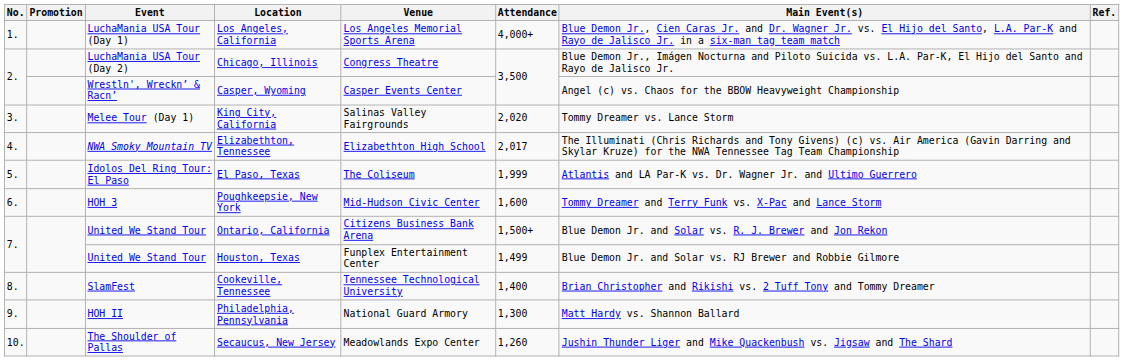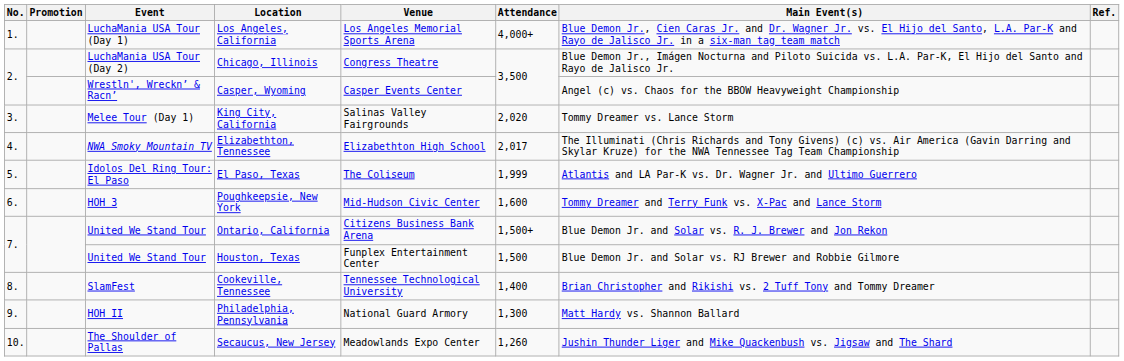 <table class="wikitable sortable" style="font-size:85%;">
 <tr>
 <th>No.</th>
 <th>Promotion</th>
 <th>Event</th>
 <th>Location</th>
 <th>Venue</th>
 <th>Attendance</th>
 <th class=unsortable>Main Event(s)</th>
 <th class=unsortable>Ref.</th>
 </tr>
 <tr>
 <td>1.</td>
 <td></td>
 <td><a href='#'>LuchaMania USA Tour</a> (Day 1) <br> </td>
 <td><a href='#'>Los Angeles, California</a></td>
 <td><a href='#'>Los Angeles Memorial Sports Arena</a></td>
 <td>4,000+</td>
 <td><a href='#'>Blue Demon Jr.</a>, <a href='#'>Cien Caras Jr.</a> and <a href='#'>Dr. Wagner Jr.</a> vs. <a href='#'>El Hijo del Santo</a>, <a href='#'>L.A. Par-K</a> and <a href='#'>Rayo de Jalisco Jr.</a> in a <a href='#'>six-man tag team match</a></td>
 <td></td>
 </tr>
 <tr>
 <td rowspan=2>2.</td>
 <td></td>
 <td><a href='#'>LuchaMania USA Tour</a> (Day 2) <br> </td>
 <td><a href='#'>Chicago, Illinois</a></td>
 <td><a href='#'>Congress Theatre</a></td>
 <td rowspan=2>3,500</td>
 <td>Blue Demon Jr., Imágen Nocturna and Piloto Suicida vs. L.A. Par-K, El Hijo del Santo and Rayo de Jalisco Jr.</td>
 <td></td>
 </tr>
 <tr>
 <td></td>
 <td><a href='#'>Wrestln', Wreckn’ & Racn’</a> <br> </td>
 <td><a href='#'>Casper, Wyoming</a></td>
 <td><a href='#'>Casper Events Center</a></td>
 <td>Angel (c) vs. Chaos for the BBOW Heavyweight Championship</td>
 <td></td>
 </tr>
 <tr>
 <td>3.</td>
 <td></td>
 <td><a href='#'>Melee Tour</a> (Day 1) <br> </td>
 <td><a href='#'>King City, California</a></td>
 <td>Salinas Valley Fairgrounds</td>
 <td>2,020</td>
 <td>Tommy Dreamer vs. Lance Storm</td>
 <td></td>
 </tr>
 <tr>
 <td>4.</td>
 <td></td>
 <td><em><a href='#'>NWA Smoky Mountain TV</a></em> <br> </td>
 <td><a href='#'>Elizabethton, Tennessee</a></td>
 <td><a href='#'>Elizabethton High School</a></td>
 <td>2,017</td>
 <td>The Illuminati (Chris Richards and Tony Givens) (c) vs. Air America (Gavin Darring and Skylar Kruze) for the NWA Tennessee Tag Team Championship</td>
 <td></td>
 </tr>
 <tr>
 <td>5.</td>
 <td></td>
 <td><a href='#'>Idolos Del Ring Tour: El Paso</a> <br> </td>
 <td><a href='#'>El Paso, Texas</a></td>
 <td><a href='#'>The Coliseum</a></td>
 <td>1,999</td>
 <td><a href='#'>Atlantis</a> and LA Par-K vs. Dr. Wagner Jr. and <a href='#'>Ultimo Guerrero</a></td>
 <td></td>
 </tr>
 <tr>
 <td>6.</td>
 <td></td>
 <td><a href='#'>HOH 3</a> <br> </td>
 <td><a href='#'>Poughkeepsie, New York</a></td>
 <td><a href='#'>Mid-Hudson Civic Center</a></td>
 <td>1,600</td>
 <td><a href='#'>Tommy Dreamer</a> and <a href='#'>Terry Funk</a> vs. <a href='#'>X-Pac</a> and <a href='#'>Lance Storm</a></td>
 <td></td>
 </tr>
 <tr>
 <td rowspan=2>7.</td>
 <td rowspan=2></td>
 <td><a href='#'>United We Stand Tour</a> <br> </td>
 <td><a href='#'>Ontario, California</a></td>
 <td><a href='#'>Citizens Business Bank Arena</a></td>
 <td>1,500+</td>
 <td>Blue Demon Jr. and <a href='#'>Solar</a> vs. <a href='#'>R. J. Brewer</a> and <a href='#'>Jon Rekon</a></td>
 <td></td>
 </tr>
 <tr>
 <td><a href='#'>United We Stand Tour</a> <br> </td>
 <td><a href='#'>Houston, Texas</a></td>
 <td>Funplex Entertainment Center</td>
-<td>1,499</td>
+<td>1,500</td>
 <td>Blue Demon Jr. and Solar vs. RJ Brewer and Robbie Gilmore</td>
 <td></td>
 </tr>
 <tr>
 <td>8.</td>
 <td></td>
 <td><a href='#'>SlamFest</a> <br> </td>
 <td><a href='#'>Cookeville, Tennessee</a></td>
 <td><a href='#'>Tennessee Technological University</a></td>
 <td>1,400</td>
 <td><a href='#'>Brian Christopher</a> and <a href='#'>Rikishi</a> vs. <a href='#'>2 Tuff Tony</a> and Tommy Dreamer</td>
 <td></td>
 </tr>
 <tr>
 <td>9.</td>
 <td></td>
 <td><a href='#'>HOH II</a> <br> </td>
 <td><a href='#'>Philadelphia, Pennsylvania</a></td>
 <td>National Guard Armory</td>
 <td>1,300</td>
 <td><a href='#'>Matt Hardy</a> vs. Shannon Ballard</td>
 <td></td>
 </tr>
 <tr>
 <td>10.</td>
 <td></td>
 <td><a href='#'>The Shoulder of Pallas</a> <br> </td>
 <td><a href='#'>Secaucus, New Jersey</a></td>
 <td>Meadowlands Expo Center</td>
 <td>1,260</td>
 <td><a href='#'>Jushin Thunder Liger</a> and <a href='#'>Mike Quackenbush</a> vs. <a href='#'>Jigsaw</a> and <a href='#'>The Shard</a></td>
 <td></td>
 </tr>
 </table>
